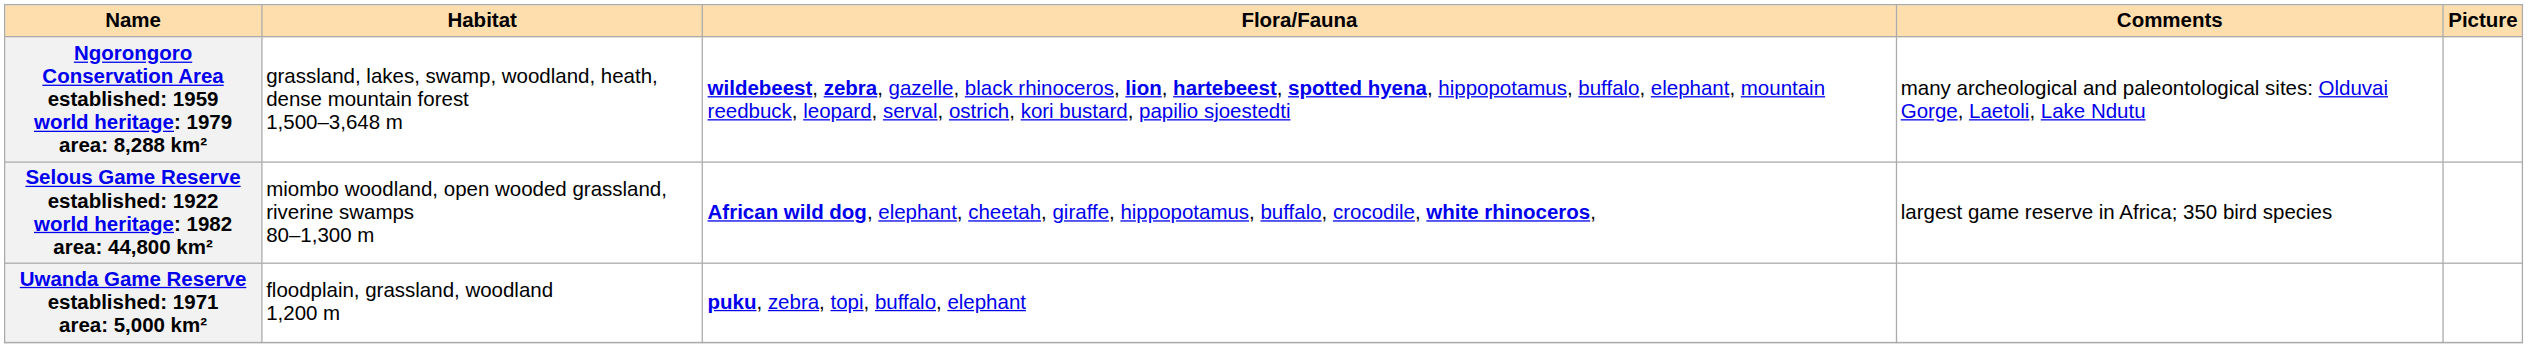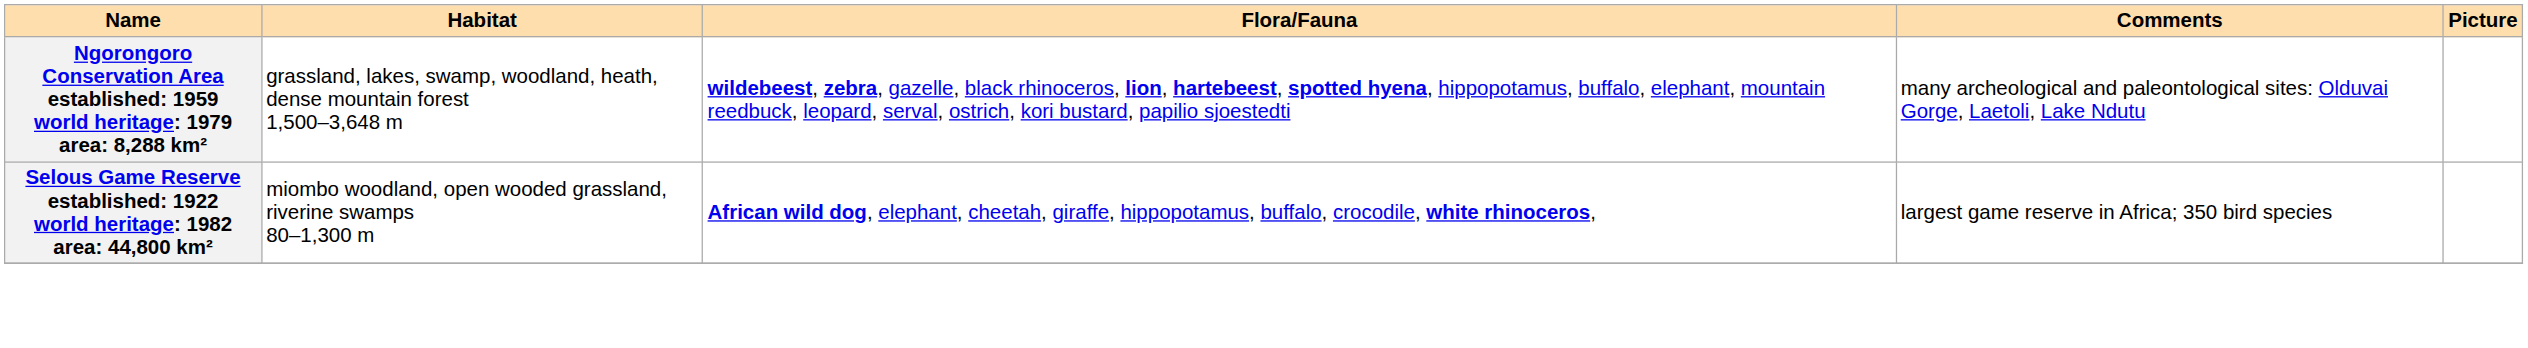 <table class="wikitable"  style="background:#ffffff;">
 <tr>
 <th style="background:#ffdead;">Name</th>
 <th style="background:#ffdead;">Habitat</th>
 <th style="background:#ffdead;">Flora/Fauna</th>
 <th style="background:#ffdead;">Comments</th>
 <th style="background:#ffdead;">Picture</th>
 </tr>
 <tr>
 <th style="text-align: center"><a href='#'>Ngorongoro Conservation Area</a> <br> established: 1959 <br><a href='#'>world heritage</a>: 1979 <br> area: 8,288 km²</th>
 <td>grassland, lakes, swamp, woodland, heath, dense mountain forest <br> 1,500–3,648 m</td>
 <td><strong><a href='#'>wildebeest</a></strong>, <strong><a href='#'>zebra</a></strong>, <a href='#'>gazelle</a>, <a href='#'>black rhinoceros</a>, <strong><a href='#'>lion</a></strong>, <strong><a href='#'>hartebeest</a></strong>, <strong><a href='#'>spotted hyena</a></strong>, <a href='#'>hippopotamus</a>, <a href='#'>buffalo</a>, <a href='#'>elephant</a>, <a href='#'>mountain reedbuck</a>, <a href='#'>leopard</a>, <a href='#'>serval</a>, <a href='#'>ostrich</a>, <a href='#'>kori bustard</a>, <a href='#'>papilio sjoestedti</a></td>
 <td>many archeological and paleontological sites: <a href='#'>Olduvai Gorge</a>, <a href='#'>Laetoli</a>, <a href='#'>Lake Ndutu</a></td>
 <td></td>
 </tr>
 <tr>
 <th style="text-align: center"><a href='#'>Selous Game Reserve</a> <br> established: 1922 <br><a href='#'>world heritage</a>: 1982 <br> area: 44,800 km²</th>
 <td>miombo woodland, open wooded grassland, riverine swamps <br> 80–1,300 m</td>
 <td><strong><a href='#'>African wild dog</a></strong>, <a href='#'>elephant</a>, <a href='#'>cheetah</a>, <a href='#'>giraffe</a>, <a href='#'>hippopotamus</a>, <a href='#'>buffalo</a>, <a href='#'>crocodile</a>, <strong><a href='#'>white rhinoceros</a></strong>,</td>
 <td>largest game reserve in Africa; 350 bird species</td>
 <td></td>
 </tr>
 <tr>
-<th style="text-align: center"><a href='#'>Uwanda Game Reserve</a> <br> established: 1971 <br> area: 5,000 km²</th>
-<td>floodplain, grassland, woodland <br> 1,200 m</td>
-<td><strong><a href='#'>puku</a></strong>, <a href='#'>zebra</a>, <a href='#'>topi</a>, <a href='#'>buffalo</a>, <a href='#'>elephant</a></td>
-<td></td>
-<td></td>
-</tr>
-<tr>
 </tr>
 </table>
